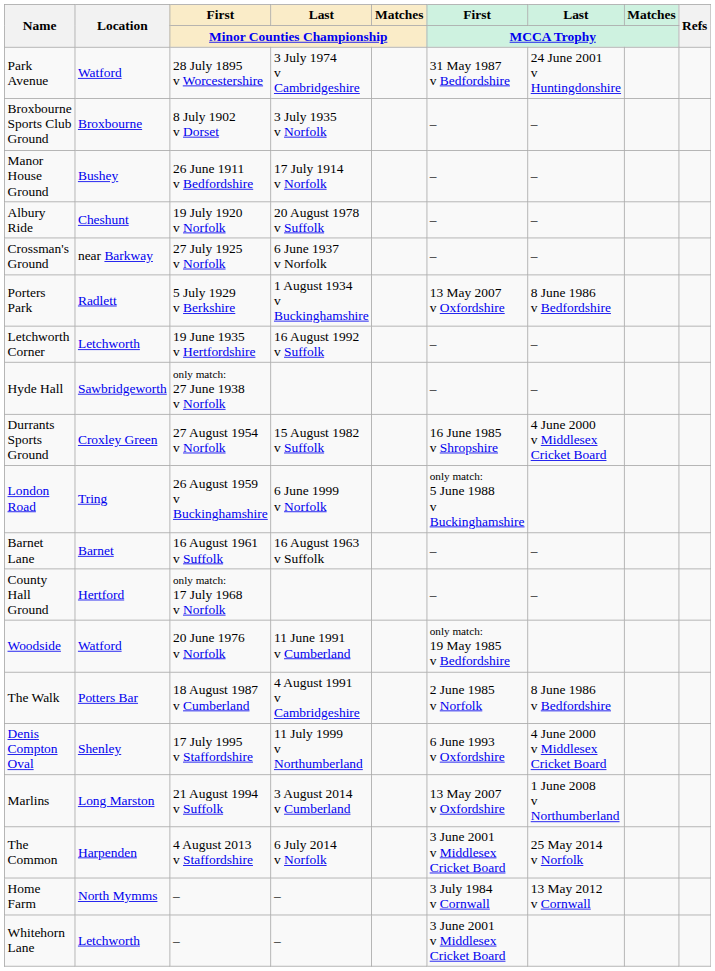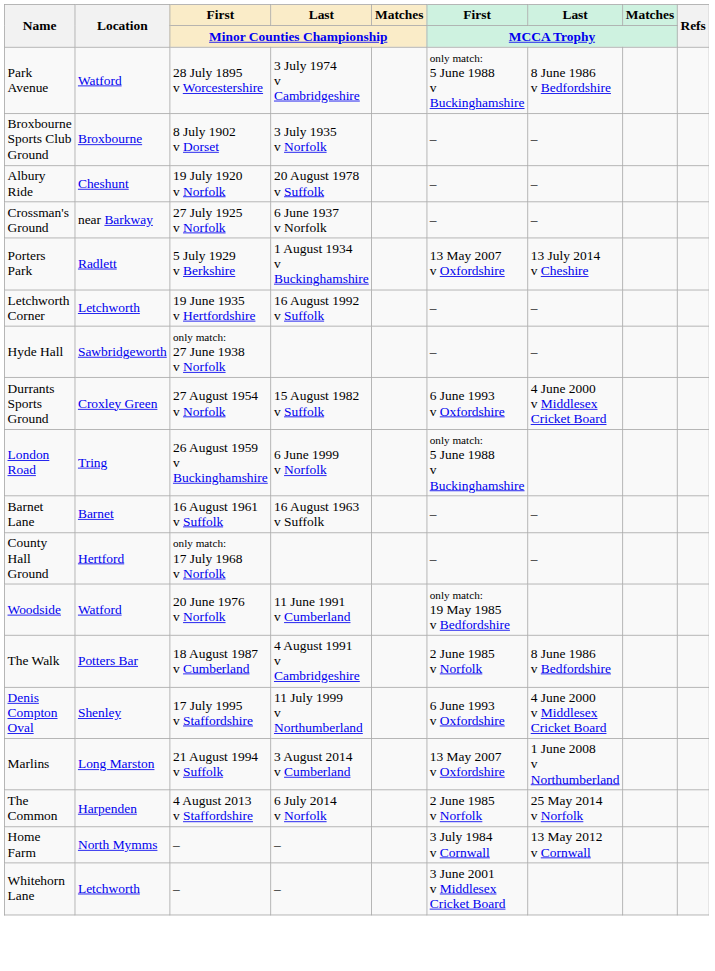 <table class="wikitable sortable">
 <tr>
 <th rowspan="2">Name</th>
 <th rowspan="2">Location</th>
 <th width="125" class="unsortable" style="background:#faecc8">First</th>
 <th width="125" class="unsortable" style="background:#faecc8">Last</th>
 <th style="background:#faecc8">Matches</th>
 <th width="125" class="unsortable" style="background:#cef2e0">First</th>
 <th width="125" class="unsortable" style="background:#cef2e0">Last</th>
 <th style="background:#cef2e0">Matches</th>
 <th rowspan="2" class="unsortable">Refs</th>
 </tr>
 <tr class="unsortable">
 <th colspan="3" style="background:#faecc8"><a href='#'>Minor Counties Championship</a></th>
 <th colspan="3" style="background:#cef2e0"><a href='#'>MCCA Trophy</a></th>
 </tr>
 <tr>
 <td>Park Avenue</td>
 <td><a href='#'>Watford</a></td>
 <td>28 July 1895<br>v <a href='#'>Worcestershire</a></td>
 <td>3 July 1974<br>v <a href='#'>Cambridgeshire</a></td>
 <td></td>
-<td>31 May 1987<br>v <a href='#'>Bedfordshire</a></td>
-<td>24 June 2001<br>v <a href='#'>Huntingdonshire</a></td>
+<td><small>only match:</small><br>5 June 1988<br>v <a href='#'>Buckinghamshire</a></td>
+<td>8 June 1986<br>v <a href='#'>Bedfordshire</a></td>
 <td></td>
 <td></td>
 </tr>
 <tr>
 <td>Broxbourne Sports Club Ground</td>
 <td><a href='#'>Broxbourne</a></td>
 <td>8 July 1902<br>v <a href='#'>Dorset</a></td>
 <td>3 July 1935<br>v <a href='#'>Norfolk</a></td>
-<td></td>
-<td>–</td>
-<td>–</td>
-<td></td>
-<td></td>
-</tr>
-<tr>
-<td>Manor House Ground</td>
-<td><a href='#'>Bushey</a></td>
-<td>26 June 1911<br>v <a href='#'>Bedfordshire</a></td>
-<td>17 July 1914<br>v <a href='#'>Norfolk</a></td>
 <td></td>
 <td>–</td>
 <td>–</td>
 <td></td>
 <td></td>
 </tr>
 <tr>
 <td>Albury Ride</td>
 <td><a href='#'>Cheshunt</a></td>
 <td>19 July 1920<br>v <a href='#'>Norfolk</a></td>
 <td>20 August 1978<br>v <a href='#'>Suffolk</a></td>
 <td></td>
 <td>–</td>
 <td>–</td>
 <td></td>
 <td></td>
 </tr>
 <tr>
 <td>Crossman's Ground</td>
 <td>near <a href='#'>Barkway</a></td>
 <td>27 July 1925<br>v <a href='#'>Norfolk</a></td>
 <td>6 June 1937<br>v Norfolk</td>
 <td></td>
 <td>–</td>
 <td>–</td>
 <td></td>
 <td></td>
 </tr>
 <tr>
 <td>Porters Park</td>
 <td><a href='#'>Radlett</a></td>
 <td>5 July 1929<br>v <a href='#'>Berkshire</a></td>
 <td>1 August 1934<br>v <a href='#'>Buckinghamshire</a></td>
 <td></td>
 <td>13 May 2007<br>v <a href='#'>Oxfordshire</a></td>
-<td>8 June 1986<br>v <a href='#'>Bedfordshire</a></td>
+<td>13 July 2014<br>v <a href='#'>Cheshire</a></td>
 <td></td>
 <td></td>
 </tr>
 <tr>
 <td>Letchworth Corner</td>
 <td><a href='#'>Letchworth</a></td>
 <td>19 June 1935<br>v <a href='#'>Hertfordshire</a></td>
 <td>16 August 1992<br>v <a href='#'>Suffolk</a></td>
 <td></td>
 <td>–</td>
 <td>–</td>
 <td></td>
 <td></td>
 </tr>
 <tr>
 <td>Hyde Hall</td>
 <td><a href='#'>Sawbridgeworth</a></td>
 <td><small>only match:</small><br>27 June 1938<br>v <a href='#'>Norfolk</a></td>
 <td> </td>
 <td></td>
 <td>–</td>
 <td>–</td>
 <td></td>
 <td></td>
 </tr>
 <tr>
 <td>Durrants Sports Ground</td>
 <td><a href='#'>Croxley Green</a></td>
 <td>27 August 1954<br>v <a href='#'>Norfolk</a></td>
 <td>15 August 1982<br>v <a href='#'>Suffolk</a></td>
 <td></td>
-<td>16 June 1985<br>v <a href='#'>Shropshire</a></td>
+<td>6 June 1993<br>v <a href='#'>Oxfordshire</a></td>
 <td>4 June 2000<br>v <a href='#'>Middlesex Cricket Board</a></td>
 <td></td>
 <td></td>
 </tr>
 <tr>
 <td><a href='#'>London Road</a><br></td>
 <td><a href='#'>Tring</a></td>
 <td>26 August 1959<br>v <a href='#'>Buckinghamshire</a></td>
 <td>6 June 1999<br>v <a href='#'>Norfolk</a></td>
 <td></td>
 <td><small>only match:</small><br>5 June 1988<br>v <a href='#'>Buckinghamshire</a></td>
 <td> </td>
 <td></td>
 <td></td>
 </tr>
 <tr>
 <td>Barnet Lane</td>
 <td><a href='#'>Barnet</a></td>
 <td>16 August 1961<br>v <a href='#'>Suffolk</a></td>
 <td>16 August 1963<br>v Suffolk</td>
 <td></td>
 <td>–</td>
 <td>–</td>
 <td></td>
 <td></td>
 </tr>
 <tr>
 <td>County Hall Ground</td>
 <td><a href='#'>Hertford</a></td>
 <td><small>only match:</small><br>17 July 1968<br>v <a href='#'>Norfolk</a></td>
 <td> </td>
 <td></td>
 <td>–</td>
 <td>–</td>
 <td></td>
 <td></td>
 </tr>
 <tr>
 <td><a href='#'>Woodside</a><br></td>
 <td><a href='#'>Watford</a></td>
 <td>20 June 1976<br>v <a href='#'>Norfolk</a></td>
 <td>11 June 1991<br>v <a href='#'>Cumberland</a></td>
 <td></td>
 <td><small>only match:</small><br>19 May 1985<br>v <a href='#'>Bedfordshire</a></td>
 <td> </td>
 <td></td>
 <td></td>
 </tr>
 <tr>
 <td>The Walk<br></td>
 <td><a href='#'>Potters Bar</a></td>
 <td>18 August 1987<br>v <a href='#'>Cumberland</a></td>
 <td>4 August 1991<br>v <a href='#'>Cambridgeshire</a></td>
 <td></td>
 <td>2 June 1985<br>v <a href='#'>Norfolk</a></td>
 <td>8 June 1986<br>v <a href='#'>Bedfordshire</a></td>
 <td></td>
 <td></td>
 </tr>
 <tr>
 <td><a href='#'>Denis Compton Oval</a><br></td>
 <td><a href='#'>Shenley</a></td>
 <td>17 July 1995<br>v <a href='#'>Staffordshire</a></td>
 <td>11 July 1999<br>v <a href='#'>Northumberland</a></td>
 <td></td>
 <td>6 June 1993<br>v <a href='#'>Oxfordshire</a></td>
 <td>4 June 2000<br>v <a href='#'>Middlesex Cricket Board</a></td>
 <td></td>
 <td></td>
 </tr>
 <tr>
 <td>Marlins<br></td>
 <td><a href='#'>Long Marston</a></td>
 <td>21 August 1994<br>v <a href='#'>Suffolk</a></td>
 <td>3 August 2014<br>v <a href='#'>Cumberland</a></td>
 <td></td>
 <td>13 May 2007<br>v <a href='#'>Oxfordshire</a></td>
 <td>1 June 2008<br>v <a href='#'>Northumberland</a></td>
 <td></td>
 <td></td>
 </tr>
 <tr>
 <td>The Common<br></td>
 <td><a href='#'>Harpenden</a></td>
 <td>4 August 2013<br>v <a href='#'>Staffordshire</a></td>
 <td>6 July 2014<br>v <a href='#'>Norfolk</a></td>
 <td></td>
-<td>3 June 2001<br>v <a href='#'>Middlesex Cricket Board</a></td>
+<td>2 June 1985<br>v <a href='#'>Norfolk</a></td>
 <td>25 May 2014<br>v <a href='#'>Norfolk</a></td>
 <td></td>
 <td></td>
 </tr>
 <tr>
 <td>Home Farm<br></td>
 <td><a href='#'>North Mymms</a></td>
 <td>–</td>
 <td>–</td>
 <td></td>
 <td>3 July 1984<br>v <a href='#'>Cornwall</a></td>
 <td>13 May 2012<br>v <a href='#'>Cornwall</a></td>
 <td></td>
 <td></td>
 </tr>
 <tr>
 <td>Whitehorn Lane</td>
 <td><a href='#'>Letchworth</a></td>
 <td>–</td>
 <td>–</td>
 <td></td>
 <td>3 June 2001<br>v <a href='#'>Middlesex Cricket Board</a></td>
 <td> </td>
 <td></td>
 <td></td>
 </tr>
 </table>
